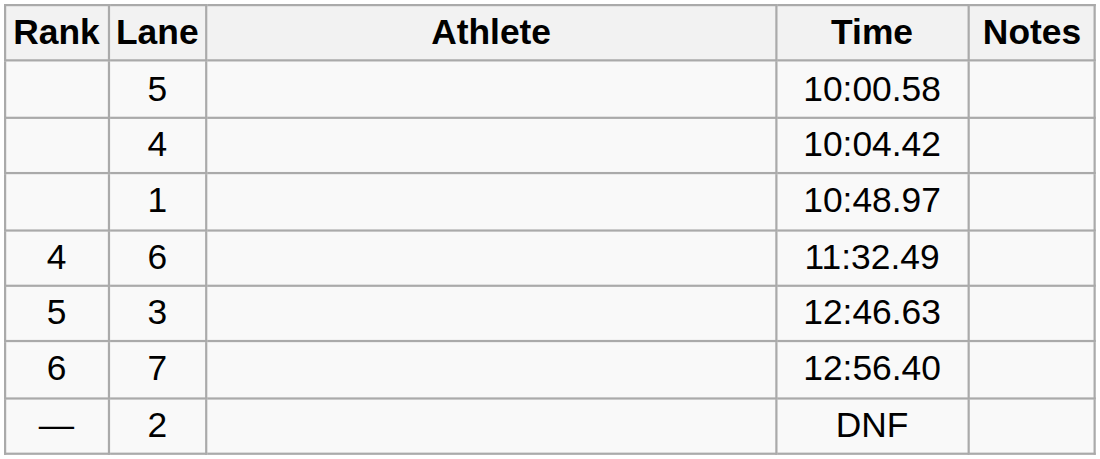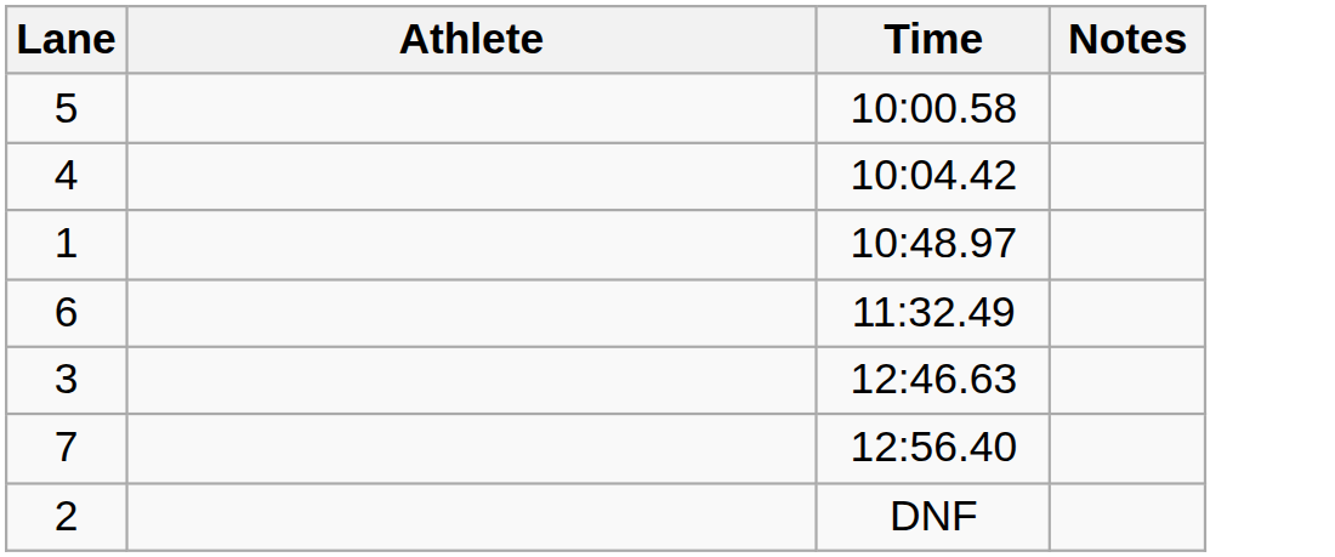 <table class="wikitable sortable" style="text-align:center">
 <tr>
-<th width=10>Rank</th>
 <th width=10>Lane</th>
 <th width=250>Athlete</th>
 <th width=80>Time</th>
 <th width=50>Notes</th>
 </tr>
 <tr>
-<td></td>
 <td>5</td>
 <td align=left></td>
 <td>10:00.58</td>
 <td> </td>
 </tr>
 <tr>
-<td></td>
 <td>4</td>
 <td align=left></td>
 <td>10:04.42</td>
 <td></td>
 </tr>
 <tr>
-<td></td>
 <td>1</td>
 <td align=left></td>
 <td>10:48.97</td>
 <td></td>
 </tr>
 <tr>
-<td>4</td>
 <td>6</td>
 <td align=left></td>
 <td>11:32.49</td>
 <td></td>
 </tr>
 <tr>
-<td>5</td>
 <td>3</td>
 <td align=left></td>
 <td>12:46.63</td>
 <td></td>
 </tr>
 <tr>
-<td>6</td>
 <td>7</td>
 <td align=left></td>
 <td>12:56.40</td>
 <td></td>
 </tr>
 <tr>
-<td>—</td>
 <td>2</td>
 <td align=left></td>
 <td>DNF</td>
 <td></td>
 </tr>
 </table>
